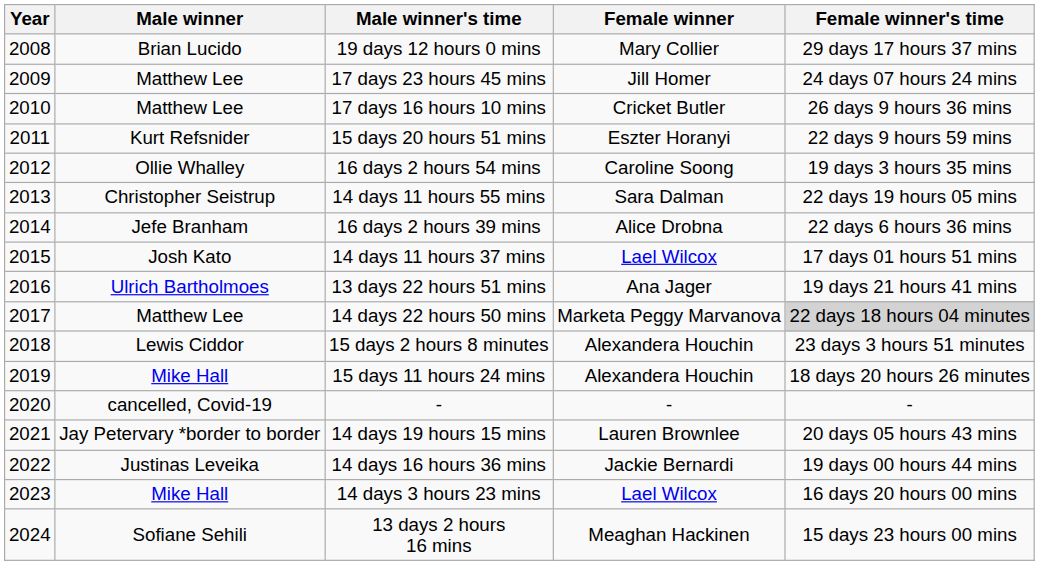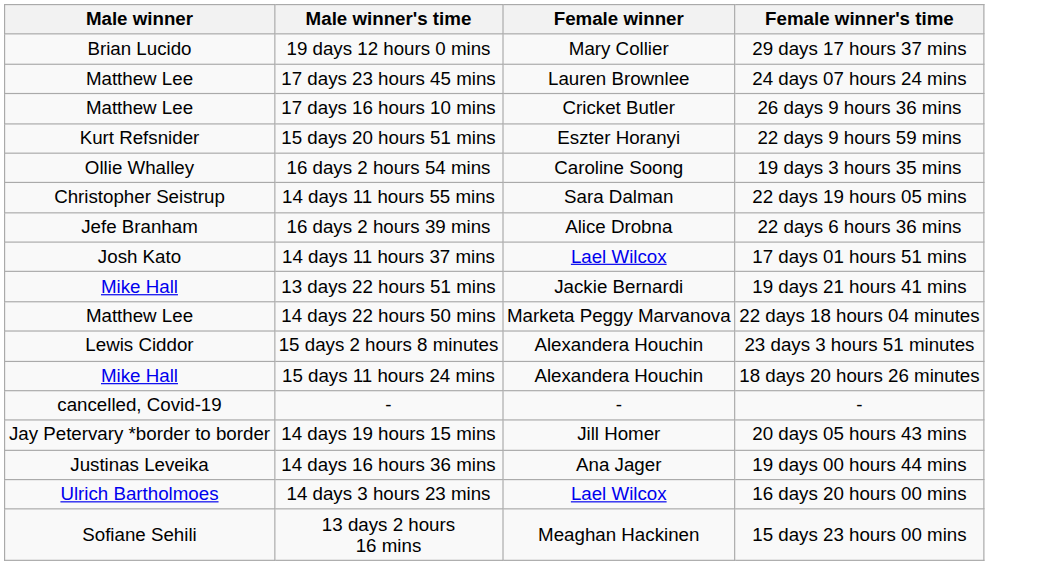 <table class="wikitable" style="text-align: center;">
 <tr>
-<th>Year</th>
 <th>Male winner</th>
 <th>Male winner's time</th>
 <th>Female winner</th>
 <th>Female winner's time</th>
 </tr>
 <tr>
-<td>2008</td>
 <td>Brian Lucido</td>
 <td>19 days 12 hours 0 mins</td>
 <td>Mary Collier</td>
 <td>29 days 17 hours 37 mins</td>
 </tr>
 <tr>
-<td>2009</td>
 <td>Matthew Lee</td>
 <td>17 days 23 hours 45 mins</td>
-<td>Jill Homer</td>
+<td>Lauren Brownlee</td>
 <td>24 days 07 hours 24 mins</td>
 </tr>
 <tr>
-<td>2010</td>
 <td>Matthew Lee</td>
 <td>17 days 16 hours 10 mins</td>
 <td>Cricket Butler</td>
 <td>26 days 9 hours 36 mins</td>
 </tr>
 <tr>
-<td>2011</td>
 <td>Kurt Refsnider</td>
 <td>15 days 20 hours 51 mins</td>
 <td>Eszter Horanyi</td>
 <td>22 days 9 hours 59 mins</td>
 </tr>
 <tr>
-<td>2012</td>
 <td>Ollie Whalley</td>
 <td>16 days 2 hours 54 mins</td>
 <td>Caroline Soong</td>
 <td>19 days 3 hours 35 mins</td>
 </tr>
 <tr>
-<td>2013</td>
 <td>Christopher Seistrup</td>
 <td>14 days 11 hours 55 mins</td>
 <td>Sara Dalman</td>
 <td>22 days 19 hours 05 mins</td>
 </tr>
 <tr>
-<td>2014</td>
 <td>Jefe Branham</td>
 <td>16 days 2 hours 39 mins</td>
 <td>Alice Drobna</td>
 <td>22 days 6 hours 36 mins</td>
 </tr>
 <tr>
-<td>2015</td>
 <td>Josh Kato</td>
 <td>14 days 11 hours 37 mins</td>
 <td><a href='#'>Lael Wilcox</a></td>
 <td>17 days 01 hours 51 mins</td>
 </tr>
 <tr>
-<td>2016</td>
-<td><a href='#'>Ulrich Bartholmoes</a></td>
+<td><a href='#'>Mike Hall</a></td>
 <td>13 days 22 hours 51 mins</td>
-<td>Ana Jager</td>
+<td>Jackie Bernardi</td>
 <td>19 days 21 hours 41 mins</td>
 </tr>
 <tr>
-<td>2017</td>
 <td>Matthew Lee</td>
 <td>14 days 22 hours 50 mins</td>
 <td>Marketa Peggy Marvanova</td>
-<td style="background: lightgrey;">22 days 18 hours 04 minutes</td>
+<td>22 days 18 hours 04 minutes</td>
 </tr>
 <tr>
-<td>2018</td>
 <td>Lewis Ciddor</td>
 <td>15 days 2 hours 8 minutes</td>
 <td>Alexandera Houchin</td>
 <td>23 days 3 hours 51 minutes</td>
 </tr>
 <tr>
-<td>2019</td>
 <td><a href='#'>Mike Hall</a></td>
 <td>15 days 11 hours 24 mins</td>
 <td>Alexandera Houchin</td>
 <td>18 days 20 hours 26 minutes</td>
 </tr>
 <tr>
-<td>2020</td>
 <td>cancelled, Covid-19</td>
 <td>-</td>
 <td>-</td>
 <td>-</td>
 </tr>
 <tr>
-<td>2021</td>
 <td>Jay Petervary *border to border</td>
 <td>14 days 19 hours 15 mins</td>
-<td>Lauren Brownlee</td>
+<td>Jill Homer</td>
 <td>20 days 05 hours 43 mins</td>
 </tr>
 <tr>
-<td>2022</td>
 <td>Justinas Leveika</td>
 <td>14 days 16 hours 36 mins</td>
-<td>Jackie Bernardi</td>
+<td>Ana Jager</td>
 <td>19 days 00 hours 44 mins</td>
 </tr>
 <tr>
-<td>2023</td>
-<td><a href='#'>Mike Hall</a></td>
+<td><a href='#'>Ulrich Bartholmoes</a></td>
 <td>14 days 3 hours 23 mins</td>
 <td><a href='#'>Lael Wilcox</a></td>
 <td>16 days 20 hours 00 mins</td>
 </tr>
 <tr>
-<td>2024</td>
 <td>Sofiane Sehili</td>
 <td>13 days 2 hours<br>16 mins</td>
 <td>Meaghan Hackinen</td>
 <td>15 days 23 hours 00 mins</td>
 </tr>
 </table>
